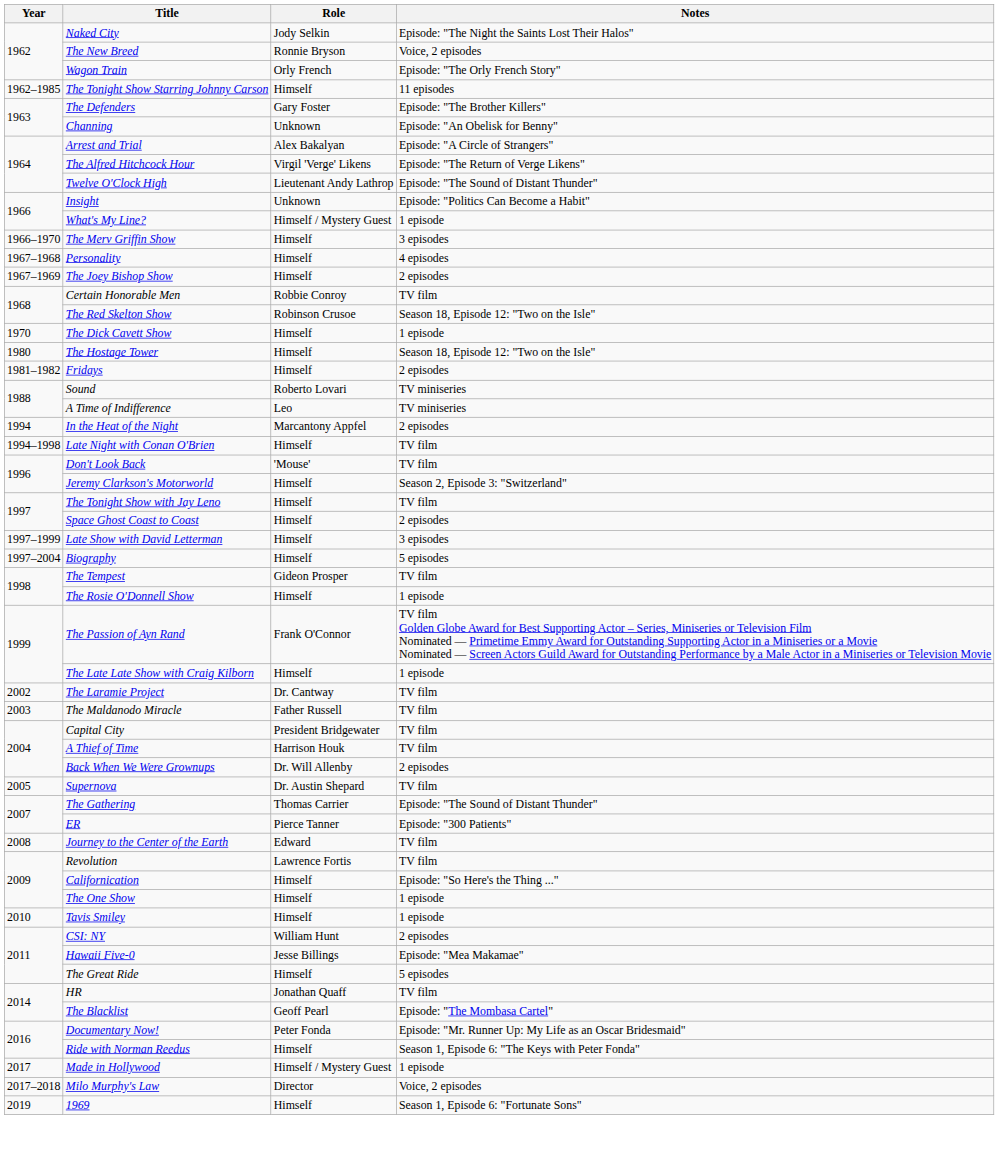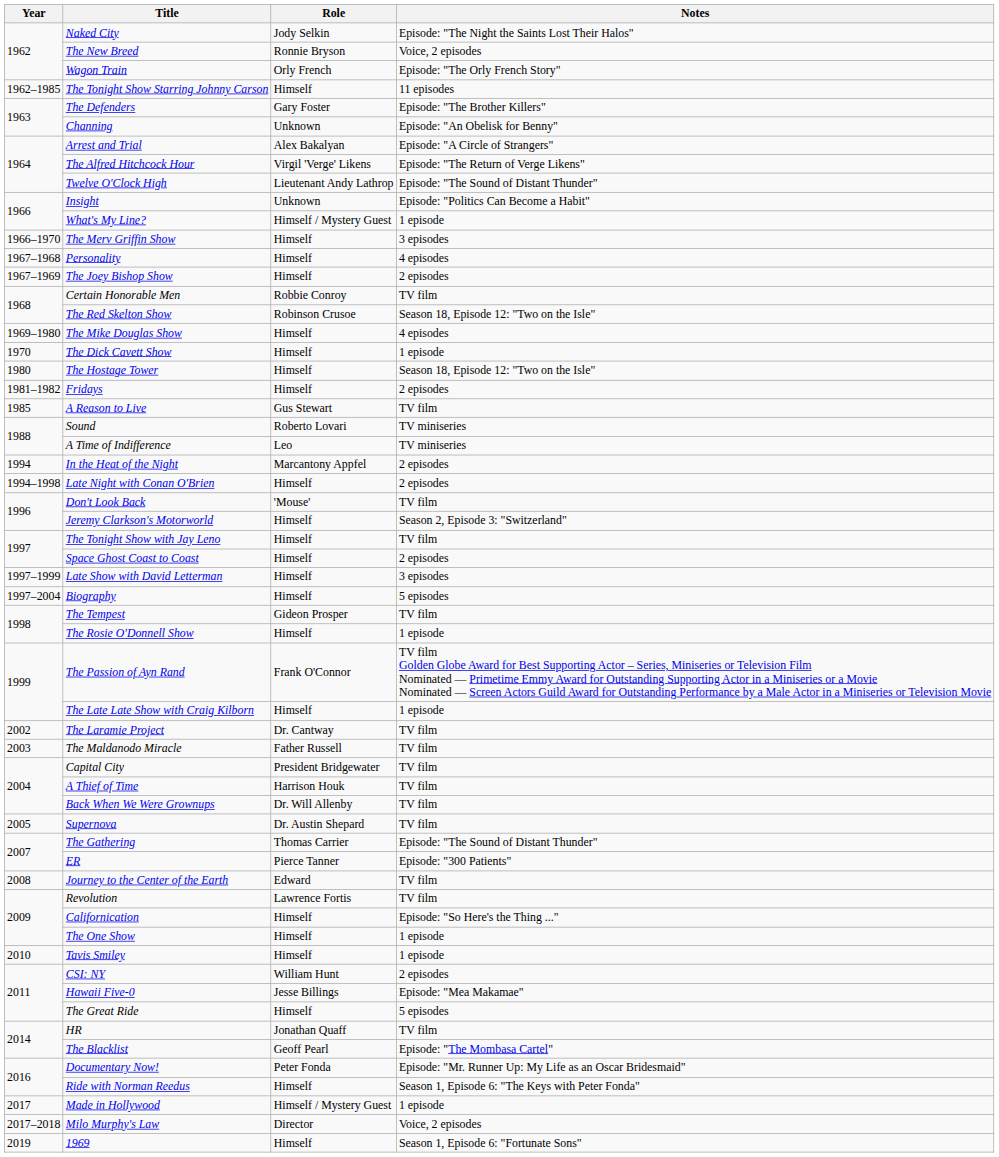 <table class="wikitable sortable">
 <tr>
 <th>Year</th>
 <th>Title</th>
 <th>Role</th>
 <th class="unsortable">Notes</th>
 </tr>
 <tr>
 <td rowspan="3">1962</td>
 <td><em><a href='#'>Naked City</a></em></td>
 <td>Jody Selkin</td>
 <td>Episode: "The Night the Saints Lost Their Halos"</td>
 </tr>
 <tr>
 <td><em><a href='#'>The New Breed</a></em></td>
 <td>Ronnie Bryson</td>
 <td>Voice, 2 episodes</td>
 </tr>
 <tr>
 <td><em><a href='#'>Wagon Train</a></em></td>
 <td>Orly French</td>
 <td>Episode: "The Orly French Story"</td>
 </tr>
 <tr>
 <td>1962–1985</td>
 <td><em><a href='#'>The Tonight Show Starring Johnny Carson</a></em></td>
 <td>Himself</td>
 <td>11 episodes</td>
 </tr>
 <tr>
 <td rowspan="2">1963</td>
 <td><em><a href='#'>The Defenders</a></em></td>
 <td>Gary Foster</td>
 <td>Episode: "The Brother Killers"</td>
 </tr>
 <tr>
 <td><em><a href='#'>Channing</a></em></td>
 <td>Unknown</td>
 <td>Episode: "An Obelisk for Benny"</td>
 </tr>
 <tr>
 <td rowspan="3">1964</td>
 <td><em><a href='#'>Arrest and Trial</a></em></td>
 <td>Alex Bakalyan</td>
 <td>Episode: "A Circle of Strangers"</td>
 </tr>
 <tr>
 <td><em><a href='#'>The Alfred Hitchcock Hour</a></em></td>
 <td>Virgil 'Verge' Likens</td>
 <td>Episode: "The Return of Verge Likens"</td>
 </tr>
 <tr>
 <td><em><a href='#'>Twelve O'Clock High</a></em></td>
 <td>Lieutenant Andy Lathrop</td>
 <td>Episode: "The Sound of Distant Thunder"</td>
 </tr>
 <tr>
 <td rowspan="2">1966</td>
 <td><em><a href='#'>Insight</a></em></td>
 <td>Unknown</td>
 <td>Episode: "Politics Can Become a Habit"</td>
 </tr>
 <tr>
 <td><em><a href='#'>What's My Line?</a></em></td>
 <td>Himself / Mystery Guest</td>
 <td>1 episode</td>
 </tr>
 <tr>
 <td>1966–1970</td>
 <td><em><a href='#'>The Merv Griffin Show</a></em></td>
 <td>Himself</td>
 <td>3 episodes</td>
 </tr>
 <tr>
 <td>1967–1968</td>
 <td><em><a href='#'>Personality</a></em></td>
 <td>Himself</td>
 <td>4 episodes</td>
 </tr>
 <tr>
 <td>1967–1969</td>
 <td><em><a href='#'>The Joey Bishop Show</a></em></td>
 <td>Himself</td>
 <td>2 episodes</td>
 </tr>
 <tr>
 <td rowspan="2">1968</td>
 <td><em>Certain Honorable Men</em></td>
 <td>Robbie Conroy</td>
 <td>TV film</td>
 </tr>
 <tr>
 <td><em><a href='#'>The Red Skelton Show</a></em></td>
 <td>Robinson Crusoe</td>
 <td>Season 18, Episode 12: "Two on the Isle"</td>
 </tr>
 <tr>
+<td>1969–1980</td>
+<td><em><a href='#'>The Mike Douglas Show</a></em></td>
+<td>Himself</td>
+<td>4 episodes</td>
+</tr>
+<tr>
 <td>1970</td>
 <td><em><a href='#'>The Dick Cavett Show</a></em></td>
 <td>Himself</td>
 <td>1 episode</td>
 </tr>
 <tr 1977 Outlaw Blues>
 <td>1980</td>
 <td><em><a href='#'>The Hostage Tower</a></em></td>
 <td>Himself</td>
 <td>Season 18, Episode 12: "Two on the Isle"</td>
 </tr>
 <tr>
 <td>1981–1982</td>
 <td><em><a href='#'>Fridays</a></em></td>
 <td>Himself</td>
 <td>2 episodes</td>
+</tr>
+<tr>
+<td>1985</td>
+<td><em><a href='#'>A Reason to Live</a></em></td>
+<td>Gus Stewart</td>
+<td>TV film</td>
 </tr>
 <tr>
 <td rowspan="2">1988</td>
 <td><em>Sound</em></td>
 <td>Roberto Lovari</td>
 <td>TV miniseries</td>
 </tr>
 <tr>
 <td><em>A Time of Indifference</em></td>
 <td>Leo</td>
 <td>TV miniseries</td>
 </tr>
 <tr>
 <td>1994</td>
 <td><em><a href='#'>In the Heat of the Night</a></em></td>
 <td>Marcantony Appfel</td>
 <td>2 episodes</td>
 </tr>
 <tr>
 <td>1994–1998</td>
 <td><em><a href='#'>Late Night with Conan O'Brien</a></em></td>
 <td>Himself</td>
-<td>TV film</td>
+<td>2 episodes</td>
 </tr>
 <tr>
 <td rowspan="2">1996</td>
 <td><em><a href='#'>Don't Look Back</a></em></td>
 <td>'Mouse'</td>
 <td>TV film</td>
 </tr>
 <tr>
 <td><em><a href='#'>Jeremy Clarkson's Motorworld</a></em></td>
 <td>Himself</td>
 <td>Season 2, Episode 3: "Switzerland"</td>
 </tr>
 <tr>
 <td rowspan="2">1997</td>
 <td><em><a href='#'>The Tonight Show with Jay Leno</a></em></td>
 <td>Himself</td>
 <td>TV film</td>
 </tr>
 <tr>
 <td><em><a href='#'>Space Ghost Coast to Coast</a></em></td>
 <td>Himself</td>
 <td>2 episodes</td>
 </tr>
 <tr>
 <td>1997–1999</td>
 <td><em><a href='#'>Late Show with David Letterman</a></em></td>
 <td>Himself</td>
 <td>3 episodes</td>
 </tr>
 <tr>
 <td>1997–2004</td>
 <td><em><a href='#'>Biography</a></em></td>
 <td>Himself</td>
 <td>5 episodes</td>
 </tr>
 <tr>
 <td rowspan="2">1998</td>
 <td><em><a href='#'>The Tempest</a></em></td>
 <td>Gideon Prosper</td>
 <td>TV film</td>
 </tr>
 <tr>
 <td><em><a href='#'>The Rosie O'Donnell Show</a></em></td>
 <td>Himself</td>
 <td>1 episode</td>
 </tr>
 <tr>
 <td rowspan="2">1999</td>
 <td><em><a href='#'>The Passion of Ayn Rand</a></em></td>
 <td>Frank O'Connor</td>
 <td>TV film<br><a href='#'>Golden Globe Award for Best Supporting Actor – Series, Miniseries or Television Film</a><br>Nominated — <a href='#'>Primetime Emmy Award for Outstanding Supporting Actor in a Miniseries or a Movie</a><br>Nominated — <a href='#'>Screen Actors Guild Award for Outstanding Performance by a Male Actor in a Miniseries or Television Movie</a></td>
 </tr>
 <tr>
 <td><em><a href='#'>The Late Late Show with Craig Kilborn</a></em></td>
 <td>Himself</td>
 <td>1 episode</td>
 </tr>
 <tr>
 <td>2002</td>
 <td><em><a href='#'>The Laramie Project</a></em></td>
 <td>Dr. Cantway</td>
 <td>TV film</td>
 </tr>
 <tr>
 <td>2003</td>
 <td><em>The Maldanodo Miracle</em></td>
 <td>Father Russell</td>
 <td>TV film</td>
 </tr>
 <tr>
 <td rowspan="3">2004</td>
 <td><em>Capital City</em></td>
 <td>President Bridgewater</td>
 <td>TV film</td>
 </tr>
 <tr>
 <td><em><a href='#'>A Thief of Time</a></em></td>
 <td>Harrison Houk</td>
 <td>TV film</td>
 </tr>
 <tr>
 <td><em><a href='#'>Back When We Were Grownups</a></em></td>
 <td>Dr. Will Allenby</td>
-<td>2 episodes</td>
+<td>TV film</td>
 </tr>
 <tr>
 <td>2005</td>
 <td><em><a href='#'>Supernova</a></em></td>
 <td>Dr. Austin Shepard</td>
 <td>TV film</td>
 </tr>
 <tr>
 <td rowspan="2">2007</td>
 <td><em><a href='#'>The Gathering</a></em></td>
 <td>Thomas Carrier</td>
 <td>Episode: "The Sound of Distant Thunder"</td>
 </tr>
 <tr>
 <td><em><a href='#'>ER</a></em></td>
 <td>Pierce Tanner</td>
 <td>Episode: "300 Patients"</td>
 </tr>
 <tr>
 <td>2008</td>
 <td><em><a href='#'>Journey to the Center of the Earth</a></em></td>
 <td>Edward</td>
 <td>TV film</td>
 </tr>
 <tr>
 <td rowspan="3">2009</td>
 <td><em>Revolution</em></td>
 <td>Lawrence Fortis</td>
 <td>TV film</td>
 </tr>
 <tr>
 <td><em><a href='#'>Californication</a></em></td>
 <td>Himself</td>
 <td>Episode: "So Here's the Thing ..."</td>
 </tr>
 <tr>
 <td><em><a href='#'>The One Show</a></em></td>
 <td>Himself</td>
 <td>1 episode</td>
 </tr>
 <tr>
 <td>2010</td>
 <td><em><a href='#'>Tavis Smiley</a></em></td>
 <td>Himself</td>
 <td>1 episode</td>
 </tr>
 <tr>
 <td rowspan="3">2011</td>
 <td><em><a href='#'>CSI: NY</a></em></td>
 <td>William Hunt</td>
 <td>2 episodes</td>
 </tr>
 <tr>
 <td><em><a href='#'>Hawaii Five-0</a></em></td>
 <td>Jesse Billings</td>
 <td>Episode: "Mea Makamae"</td>
 </tr>
 <tr>
 <td><em>The Great Ride</em></td>
 <td>Himself</td>
 <td>5 episodes</td>
 </tr>
 <tr>
 <td rowspan="2">2014</td>
 <td><em>HR</em></td>
 <td>Jonathan Quaff</td>
 <td>TV film</td>
 </tr>
 <tr>
 <td><em><a href='#'>The Blacklist</a></em></td>
 <td>Geoff Pearl</td>
 <td>Episode: "<a href='#'>The Mombasa Cartel</a>"</td>
 </tr>
 <tr>
 <td rowspan="2">2016</td>
 <td><em><a href='#'>Documentary Now!</a></em></td>
 <td>Peter Fonda</td>
 <td>Episode: "Mr. Runner Up: My Life as an Oscar Bridesmaid"</td>
 </tr>
 <tr>
 <td><em><a href='#'>Ride with Norman Reedus</a></em></td>
 <td>Himself</td>
 <td>Season 1, Episode 6: "The Keys with Peter Fonda"</td>
 </tr>
 <tr>
 <td>2017</td>
 <td><em><a href='#'>Made in Hollywood</a></em></td>
 <td>Himself / Mystery Guest</td>
 <td>1 episode</td>
 </tr>
 <tr>
 <td>2017–2018</td>
 <td><em><a href='#'>Milo Murphy's Law</a></em></td>
 <td>Director</td>
 <td>Voice, 2 episodes</td>
 </tr>
 <tr>
 <td>2019</td>
 <td><em><a href='#'>1969</a></em></td>
 <td>Himself</td>
 <td>Season 1, Episode 6: "Fortunate Sons"</td>
 </tr>
 </table>
